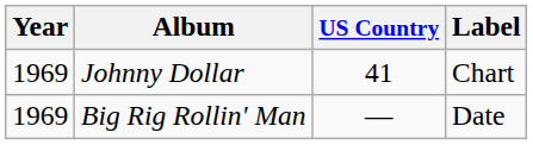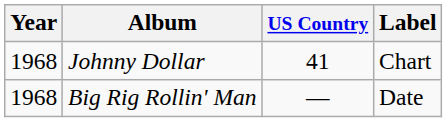 <table class="wikitable">
 <tr>
 <th>Year</th>
 <th>Album</th>
 <th><small><a href='#'>US Country</a></small></th>
 <th>Label</th>
 </tr>
 <tr>
-<td>1969</td>
+<td>1968</td>
 <td><em>Johnny Dollar</em></td>
 <td align="center">41</td>
 <td>Chart</td>
 </tr>
 <tr>
-<td>1969</td>
+<td>1968</td>
 <td><em>Big Rig Rollin' Man</em></td>
 <td align="center">—</td>
 <td>Date</td>
 </tr>
 </table>
